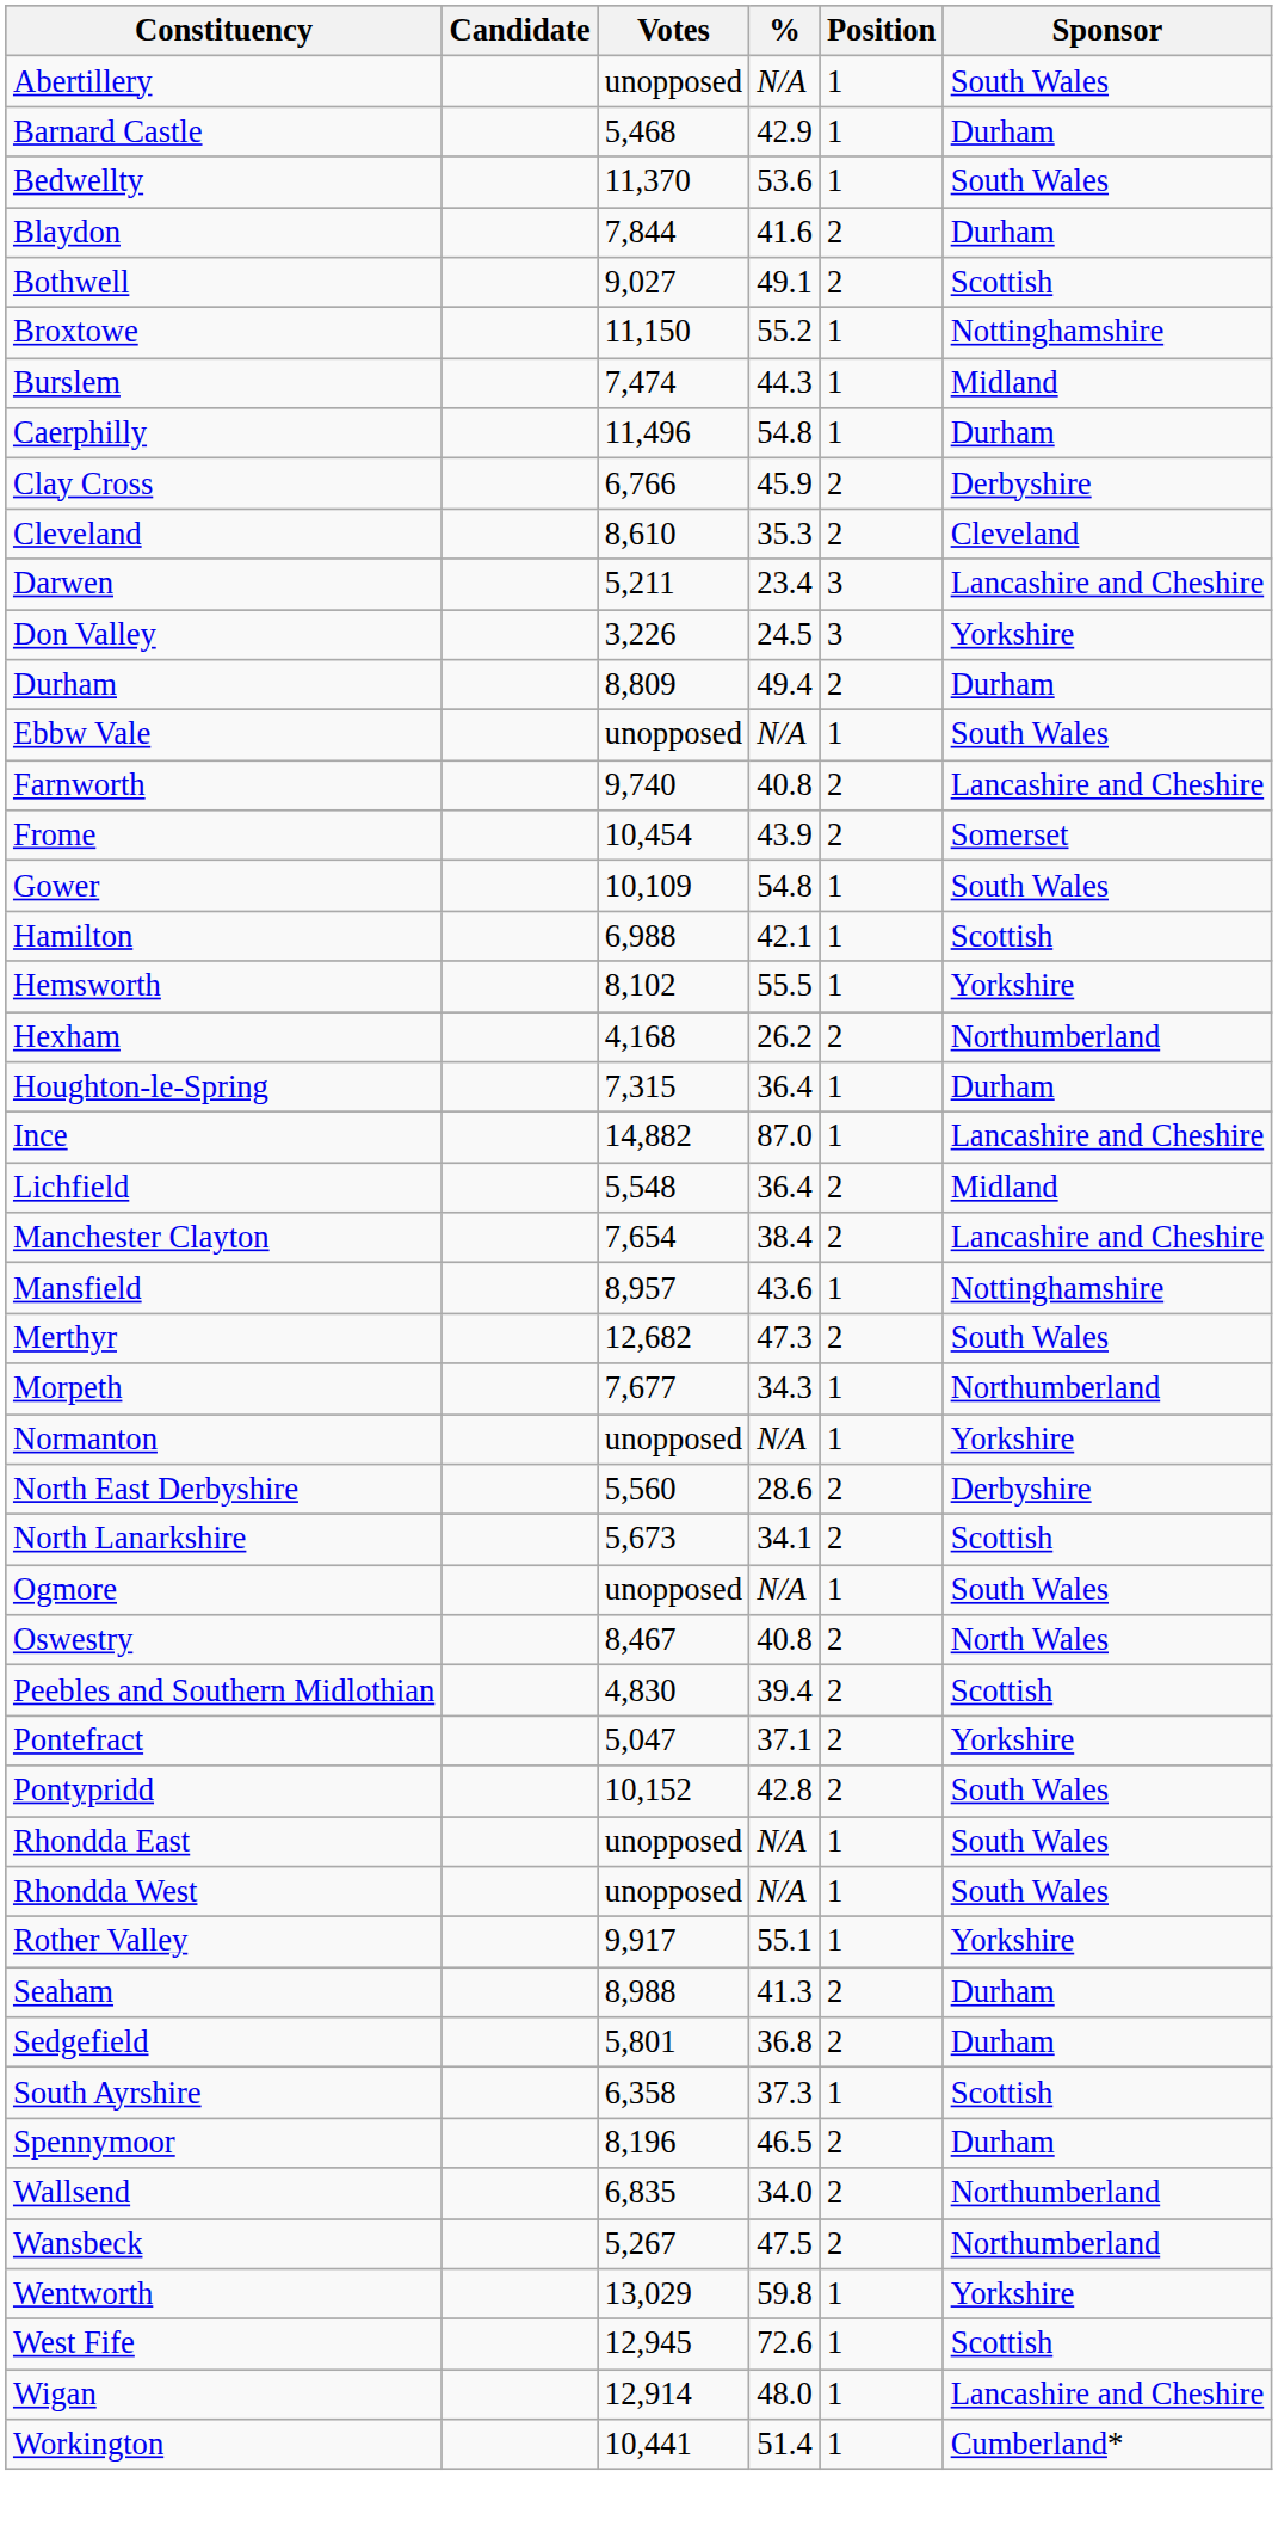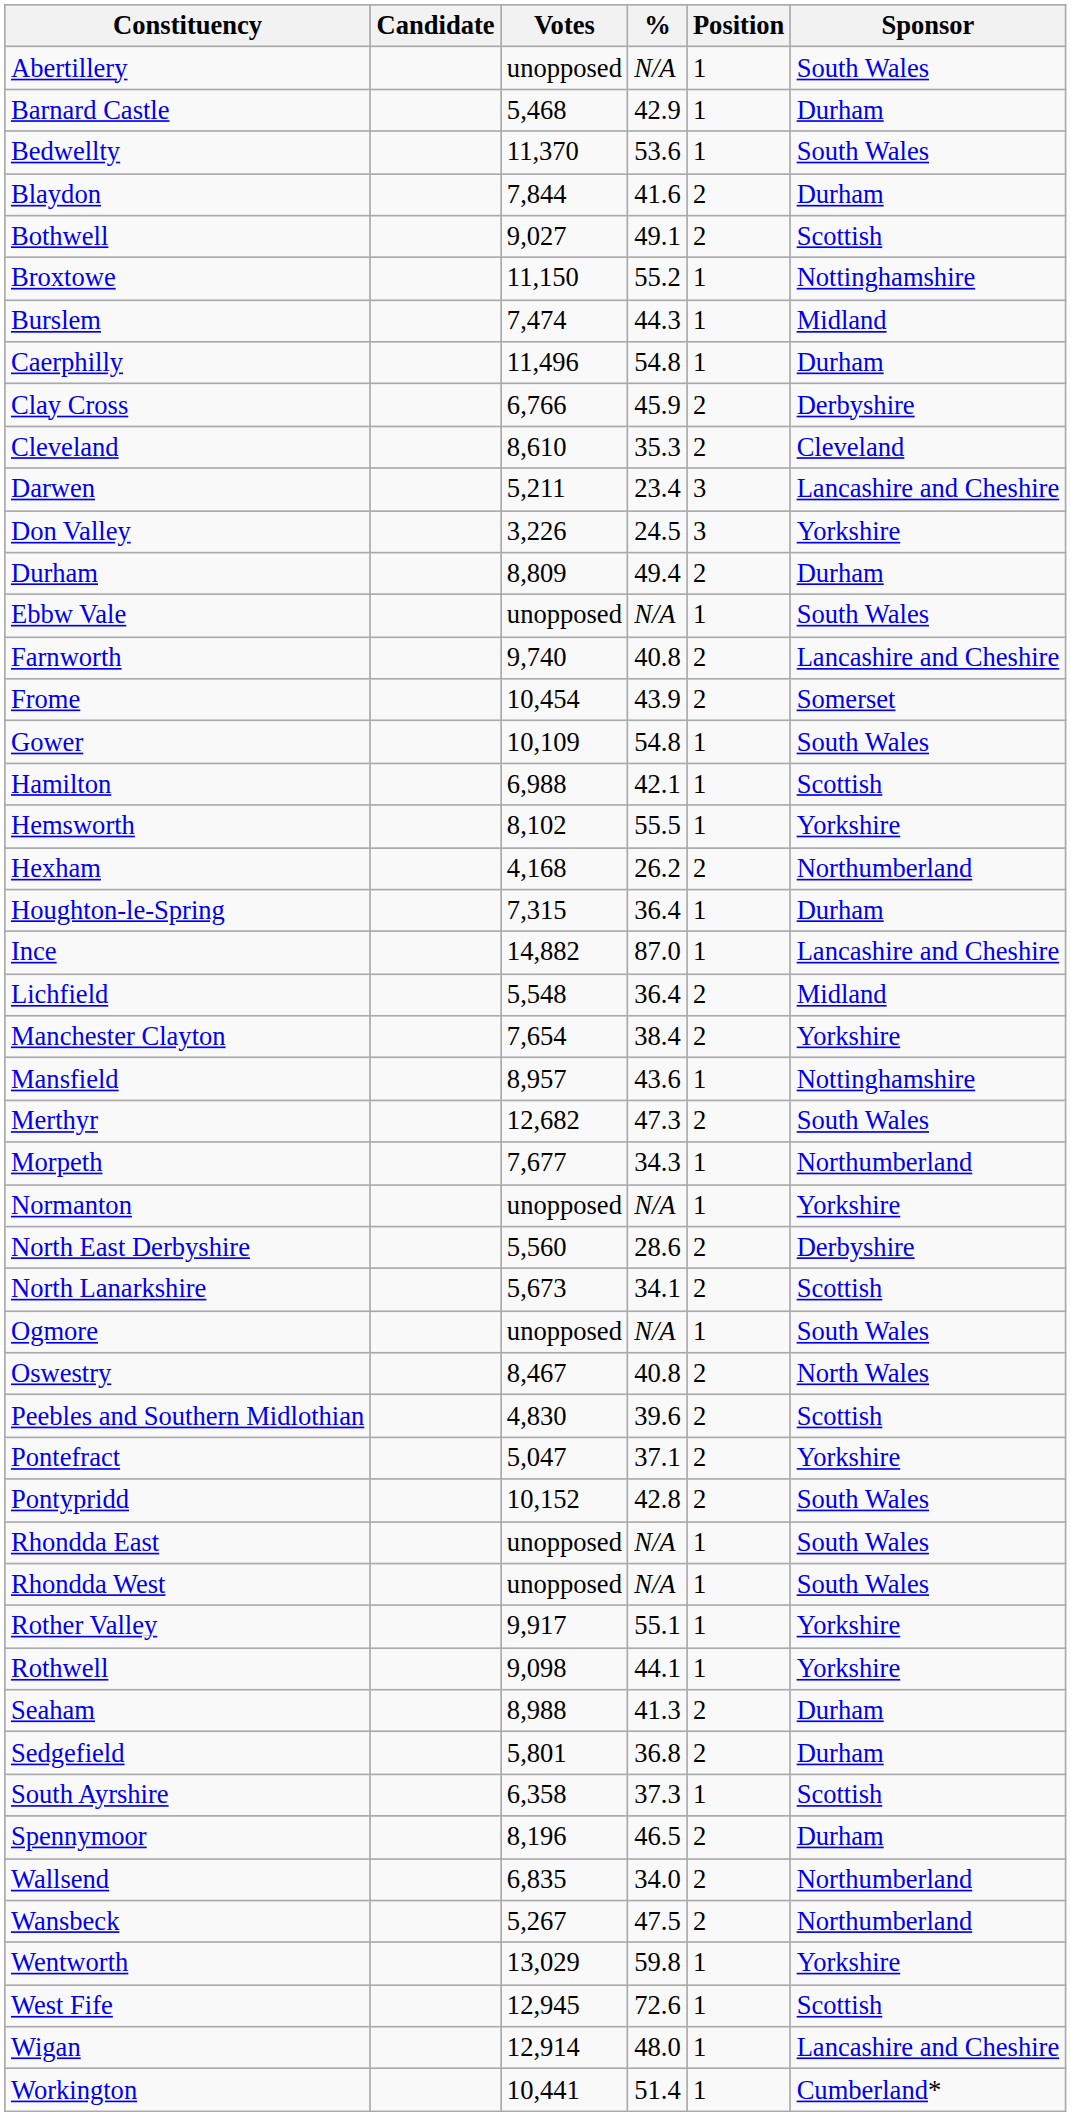 <table class="wikitable sortable">
 <tr>
 <th>Constituency</th>
 <th>Candidate</th>
 <th>Votes</th>
 <th>%</th>
 <th>Position</th>
 <th>Sponsor</th>
 </tr>
 <tr>
 <td><a href='#'>Abertillery</a></td>
 <td></td>
 <td>unopposed</td>
 <td><em>N/A</em></td>
 <td>1</td>
 <td><a href='#'>South Wales</a></td>
 </tr>
 <tr>
 <td><a href='#'>Barnard Castle</a></td>
 <td></td>
 <td>5,468</td>
 <td>42.9</td>
 <td>1</td>
 <td><a href='#'>Durham</a></td>
 </tr>
 <tr>
 <td><a href='#'>Bedwellty</a></td>
 <td></td>
 <td>11,370</td>
 <td>53.6</td>
 <td>1</td>
 <td><a href='#'>South Wales</a></td>
 </tr>
 <tr>
 <td><a href='#'>Blaydon</a></td>
 <td></td>
 <td>7,844</td>
 <td>41.6</td>
 <td>2</td>
 <td><a href='#'>Durham</a></td>
 </tr>
 <tr>
 <td><a href='#'>Bothwell</a></td>
 <td></td>
 <td>9,027</td>
 <td>49.1</td>
 <td>2</td>
 <td><a href='#'>Scottish</a></td>
 </tr>
 <tr>
 <td><a href='#'>Broxtowe</a></td>
 <td></td>
 <td>11,150</td>
 <td>55.2</td>
 <td>1</td>
 <td><a href='#'>Nottinghamshire</a></td>
 </tr>
 <tr>
 <td><a href='#'>Burslem</a></td>
 <td></td>
 <td>7,474</td>
 <td>44.3</td>
 <td>1</td>
 <td><a href='#'>Midland</a></td>
 </tr>
 <tr>
 <td><a href='#'>Caerphilly</a></td>
 <td></td>
 <td>11,496</td>
 <td>54.8</td>
 <td>1</td>
 <td><a href='#'>Durham</a></td>
 </tr>
 <tr>
 <td><a href='#'>Clay Cross</a></td>
 <td></td>
 <td>6,766</td>
 <td>45.9</td>
 <td>2</td>
 <td><a href='#'>Derbyshire</a></td>
 </tr>
 <tr>
 <td><a href='#'>Cleveland</a></td>
 <td></td>
 <td>8,610</td>
 <td>35.3</td>
 <td>2</td>
 <td><a href='#'>Cleveland</a></td>
 </tr>
 <tr>
 <td><a href='#'>Darwen</a></td>
 <td></td>
 <td>5,211</td>
 <td>23.4</td>
 <td>3</td>
 <td><a href='#'>Lancashire and Cheshire</a></td>
 </tr>
 <tr>
 <td><a href='#'>Don Valley</a></td>
 <td></td>
 <td>3,226</td>
 <td>24.5</td>
 <td>3</td>
 <td><a href='#'>Yorkshire</a></td>
 </tr>
 <tr>
 <td><a href='#'>Durham</a></td>
 <td></td>
 <td>8,809</td>
 <td>49.4</td>
 <td>2</td>
 <td><a href='#'>Durham</a></td>
 </tr>
 <tr>
 <td><a href='#'>Ebbw Vale</a></td>
 <td></td>
 <td>unopposed</td>
 <td><em>N/A</em></td>
 <td>1</td>
 <td><a href='#'>South Wales</a></td>
 </tr>
 <tr>
 <td><a href='#'>Farnworth</a></td>
 <td></td>
 <td>9,740</td>
 <td>40.8</td>
 <td>2</td>
 <td><a href='#'>Lancashire and Cheshire</a></td>
 </tr>
 <tr>
 <td><a href='#'>Frome</a></td>
 <td></td>
 <td>10,454</td>
 <td>43.9</td>
 <td>2</td>
 <td><a href='#'>Somerset</a></td>
 </tr>
 <tr>
 <td><a href='#'>Gower</a></td>
 <td></td>
 <td>10,109</td>
 <td>54.8</td>
 <td>1</td>
 <td><a href='#'>South Wales</a></td>
 </tr>
 <tr>
 <td><a href='#'>Hamilton</a></td>
 <td></td>
 <td>6,988</td>
 <td>42.1</td>
 <td>1</td>
 <td><a href='#'>Scottish</a></td>
 </tr>
 <tr>
 <td><a href='#'>Hemsworth</a></td>
 <td></td>
 <td>8,102</td>
 <td>55.5</td>
 <td>1</td>
 <td><a href='#'>Yorkshire</a></td>
 </tr>
 <tr>
 <td><a href='#'>Hexham</a></td>
 <td></td>
 <td>4,168</td>
 <td>26.2</td>
 <td>2</td>
 <td><a href='#'>Northumberland</a></td>
 </tr>
 <tr>
 <td><a href='#'>Houghton-le-Spring</a></td>
 <td></td>
 <td>7,315</td>
 <td>36.4</td>
 <td>1</td>
 <td><a href='#'>Durham</a></td>
 </tr>
 <tr>
 <td><a href='#'>Ince</a></td>
 <td></td>
 <td>14,882</td>
 <td>87.0</td>
 <td>1</td>
 <td><a href='#'>Lancashire and Cheshire</a></td>
 </tr>
 <tr>
 <td><a href='#'>Lichfield</a></td>
 <td></td>
 <td>5,548</td>
 <td>36.4</td>
 <td>2</td>
 <td><a href='#'>Midland</a></td>
 </tr>
 <tr>
 <td><a href='#'>Manchester Clayton</a></td>
 <td></td>
 <td>7,654</td>
 <td>38.4</td>
 <td>2</td>
-<td><a href='#'>Lancashire and Cheshire</a></td>
+<td><a href='#'>Yorkshire</a></td>
 </tr>
 <tr>
 <td><a href='#'>Mansfield</a></td>
 <td></td>
 <td>8,957</td>
 <td>43.6</td>
 <td>1</td>
 <td><a href='#'>Nottinghamshire</a></td>
 </tr>
 <tr>
 <td><a href='#'>Merthyr</a></td>
 <td></td>
 <td>12,682</td>
 <td>47.3</td>
 <td>2</td>
 <td><a href='#'>South Wales</a></td>
 </tr>
 <tr>
 <td><a href='#'>Morpeth</a></td>
 <td></td>
 <td>7,677</td>
 <td>34.3</td>
 <td>1</td>
 <td><a href='#'>Northumberland</a></td>
 </tr>
 <tr>
 <td><a href='#'>Normanton</a></td>
 <td></td>
 <td>unopposed</td>
 <td><em>N/A</em></td>
 <td>1</td>
 <td><a href='#'>Yorkshire</a></td>
 </tr>
 <tr>
 <td><a href='#'>North East Derbyshire</a></td>
 <td></td>
 <td>5,560</td>
 <td>28.6</td>
 <td>2</td>
 <td><a href='#'>Derbyshire</a></td>
 </tr>
 <tr>
 <td><a href='#'>North Lanarkshire</a></td>
 <td></td>
 <td>5,673</td>
 <td>34.1</td>
 <td>2</td>
 <td><a href='#'>Scottish</a></td>
 </tr>
 <tr>
 <td><a href='#'>Ogmore</a></td>
 <td></td>
 <td>unopposed</td>
 <td><em>N/A</em></td>
 <td>1</td>
 <td><a href='#'>South Wales</a></td>
 </tr>
 <tr>
 <td><a href='#'>Oswestry</a></td>
 <td></td>
 <td>8,467</td>
 <td>40.8</td>
 <td>2</td>
 <td><a href='#'>North Wales</a></td>
 </tr>
 <tr>
 <td><a href='#'>Peebles and Southern Midlothian</a></td>
 <td></td>
 <td>4,830</td>
-<td>39.4</td>
+<td>39.6</td>
 <td>2</td>
 <td><a href='#'>Scottish</a></td>
 </tr>
 <tr>
 <td><a href='#'>Pontefract</a></td>
 <td></td>
 <td>5,047</td>
 <td>37.1</td>
 <td>2</td>
 <td><a href='#'>Yorkshire</a></td>
 </tr>
 <tr>
 <td><a href='#'>Pontypridd</a></td>
 <td></td>
 <td>10,152</td>
 <td>42.8</td>
 <td>2</td>
 <td><a href='#'>South Wales</a></td>
 </tr>
 <tr>
 <td><a href='#'>Rhondda East</a></td>
 <td></td>
 <td>unopposed</td>
 <td><em>N/A</em></td>
 <td>1</td>
 <td><a href='#'>South Wales</a></td>
 </tr>
 <tr>
 <td><a href='#'>Rhondda West</a></td>
 <td></td>
 <td>unopposed</td>
 <td><em>N/A</em></td>
 <td>1</td>
 <td><a href='#'>South Wales</a></td>
 </tr>
 <tr>
 <td><a href='#'>Rother Valley</a></td>
 <td></td>
 <td>9,917</td>
 <td>55.1</td>
+<td>1</td>
+<td><a href='#'>Yorkshire</a></td>
+</tr>
+<tr>
+<td><a href='#'>Rothwell</a></td>
+<td></td>
+<td>9,098</td>
+<td>44.1</td>
 <td>1</td>
 <td><a href='#'>Yorkshire</a></td>
 </tr>
 <tr>
 <td><a href='#'>Seaham</a></td>
 <td></td>
 <td>8,988</td>
 <td>41.3</td>
 <td>2</td>
 <td><a href='#'>Durham</a></td>
 </tr>
 <tr>
 <td><a href='#'>Sedgefield</a></td>
 <td></td>
 <td>5,801</td>
 <td>36.8</td>
 <td>2</td>
 <td><a href='#'>Durham</a></td>
 </tr>
 <tr>
 <td><a href='#'>South Ayrshire</a></td>
 <td></td>
 <td>6,358</td>
 <td>37.3</td>
 <td>1</td>
 <td><a href='#'>Scottish</a></td>
 </tr>
 <tr>
 <td><a href='#'>Spennymoor</a></td>
 <td></td>
 <td>8,196</td>
 <td>46.5</td>
 <td>2</td>
 <td><a href='#'>Durham</a></td>
 </tr>
 <tr>
 <td><a href='#'>Wallsend</a></td>
 <td></td>
 <td>6,835</td>
 <td>34.0</td>
 <td>2</td>
 <td><a href='#'>Northumberland</a></td>
 </tr>
 <tr>
 <td><a href='#'>Wansbeck</a></td>
 <td></td>
 <td>5,267</td>
 <td>47.5</td>
 <td>2</td>
 <td><a href='#'>Northumberland</a></td>
 </tr>
 <tr>
 <td><a href='#'>Wentworth</a></td>
 <td></td>
 <td>13,029</td>
 <td>59.8</td>
 <td>1</td>
 <td><a href='#'>Yorkshire</a></td>
 </tr>
 <tr>
 <td><a href='#'>West Fife</a></td>
 <td></td>
 <td>12,945</td>
 <td>72.6</td>
 <td>1</td>
 <td><a href='#'>Scottish</a></td>
 </tr>
 <tr>
 <td><a href='#'>Wigan</a></td>
 <td></td>
 <td>12,914</td>
 <td>48.0</td>
 <td>1</td>
 <td><a href='#'>Lancashire and Cheshire</a></td>
 </tr>
 <tr>
 <td><a href='#'>Workington</a></td>
 <td></td>
 <td>10,441</td>
 <td>51.4</td>
 <td>1</td>
 <td><a href='#'>Cumberland</a>*</td>
 </tr>
 </table>
